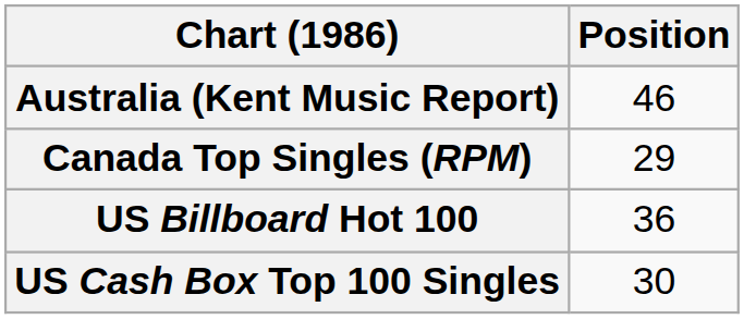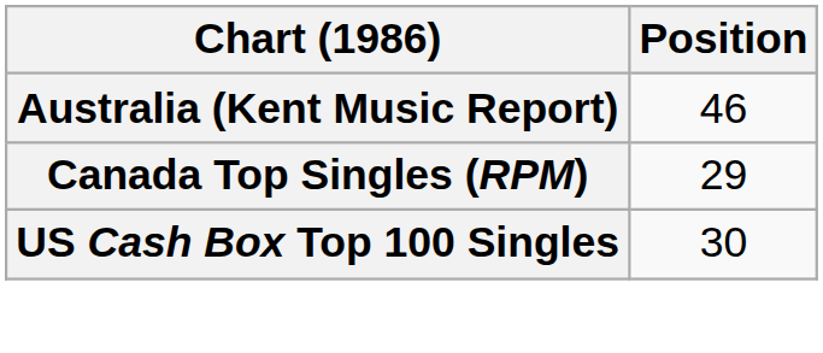 <table class="wikitable sortable plainrowheaders" style="text-align:center">
 <tr>
 <th scope="col">Chart (1986)</th>
 <th scope="col">Position</th>
 </tr>
 <tr>
 <th scope="row">Australia (Kent Music Report)</th>
 <td>46</td>
 </tr>
 <tr>
 <th scope="row">Canada Top Singles (<em>RPM</em>)</th>
 <td>29</td>
 </tr>
 <tr>
-<th scope="row">US <em>Billboard</em> Hot 100</th>
-<td>36</td>
-</tr>
-<tr>
 <th scope="row">US <em>Cash Box</em> Top 100 Singles</th>
 <td>30</td>
 </tr>
 </table>
